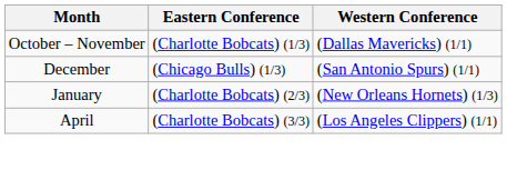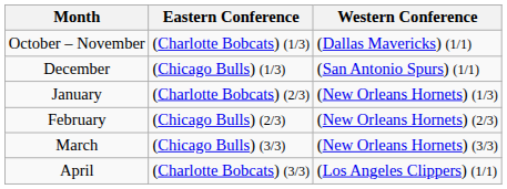 <table class="wikitable sortable">
 <tr>
 <th>Month</th>
 <th>Eastern Conference</th>
 <th>Western Conference</th>
 </tr>
 <tr>
 <td align=center>October – November</td>
 <td> (<a href='#'>Charlotte Bobcats</a>) <small>(1/3)</small></td>
 <td> (<a href='#'>Dallas Mavericks</a>) <small>(1/1)</small></td>
 </tr>
 <tr>
 <td align=center>December</td>
 <td> (<a href='#'>Chicago Bulls</a>) <small>(1/3)</small></td>
 <td> (<a href='#'>San Antonio Spurs</a>) <small>(1/1)</small></td>
 </tr>
 <tr>
 <td align=center>January</td>
 <td> (<a href='#'>Charlotte Bobcats</a>) <small>(2/3)</small></td>
 <td> (<a href='#'>New Orleans Hornets</a>) <small>(1/3)</small></td>
 </tr>
 <tr>
+<td align=center>February</td>
+<td> (<a href='#'>Chicago Bulls</a>) <small>(2/3)</small></td>
+<td> (<a href='#'>New Orleans Hornets</a>) <small>(2/3)</small></td>
+</tr>
+<tr>
+<td align=center>March</td>
+<td> (<a href='#'>Chicago Bulls</a>) <small>(3/3)</small></td>
+<td> (<a href='#'>New Orleans Hornets</a>) <small>(3/3)</small></td>
+</tr>
+<tr>
 <td align=center>April</td>
 <td> (<a href='#'>Charlotte Bobcats</a>) <small>(3/3)</small></td>
 <td> (<a href='#'>Los Angeles Clippers</a>) <small>(1/1)</small></td>
 </tr>
 </table>
